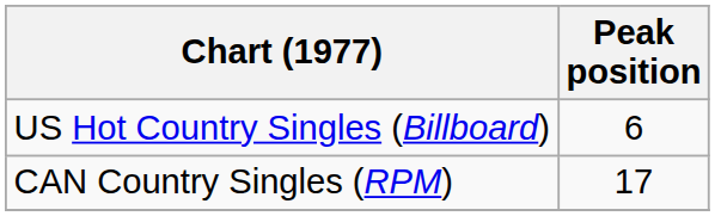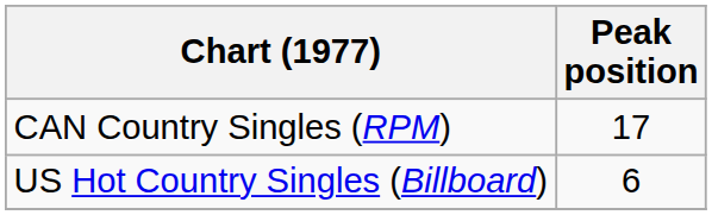 <table class="wikitable sortable">
 <tr>
 <th>Chart (1977)</th>
 <th>Peak<br>position</th>
 </tr>
 <tr>
+<td>CAN Country Singles (<em><a href='#'>RPM</a></em>)</td>
+<td align="center">17</td>
+</tr>
+<tr>
 <td>US <a href='#'>Hot Country Singles</a> (<em><a href='#'>Billboard</a></em>)</td>
 <td align="center">6</td>
 </tr>
 <tr>
-<td>CAN Country Singles (<em><a href='#'>RPM</a></em>)</td>
-<td align="center">17</td>
-</tr>
-<tr>
 </tr>
 </table>
